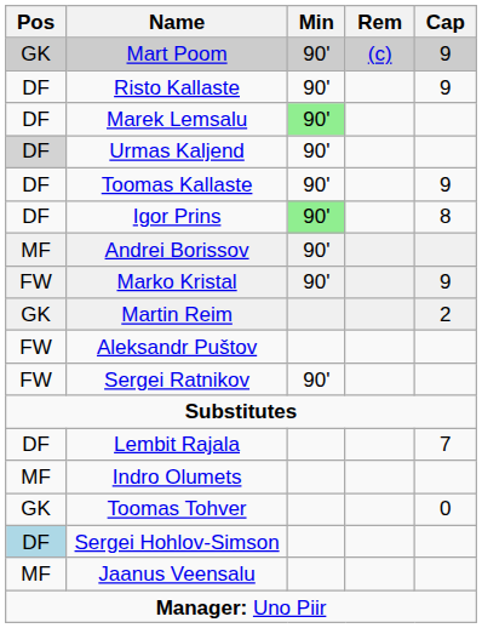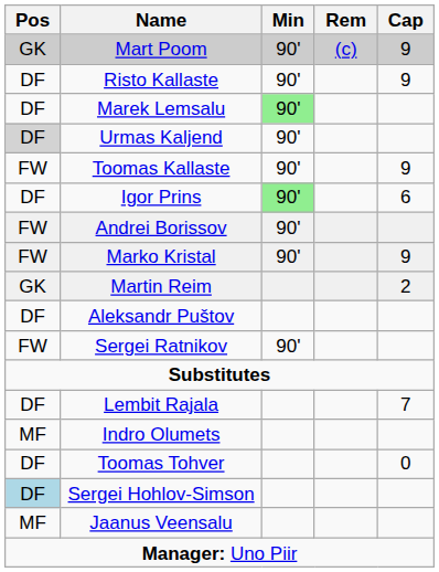 <table class="wikitable collapsible collapsed" align="center" style="font-size:85%; text-align:center;" width="50%">
 <tr>
 <th>Pos</th>
 <th width=140>Name</th>
 <th>Min</th>
 <th>Rem</th>
 <th>Cap</th>
 </tr>
 <tr bgcolor="cccccc">
 <td>GK</td>
 <td><a href='#'>Mart Poom</a></td>
 <td>90'</td>
 <td><a href='#'>(c)</a></td>
 <td>9</td>
 </tr>
 <tr>
 <td>DF</td>
 <td><a href='#'>Risto Kallaste</a></td>
 <td>90'</td>
 <td></td>
 <td>9</td>
 </tr>
 <tr>
 <td>DF</td>
 <td><a href='#'>Marek Lemsalu</a></td>
 <td style="background: lightgreen;">90'</td>
 <td></td>
 <td></td>
 </tr>
 <tr>
 <td style="background: lightgrey;">DF</td>
 <td><a href='#'>Urmas Kaljend</a></td>
 <td>90'</td>
 <td></td>
 <td></td>
 </tr>
 <tr>
-<td>DF</td>
+<td>FW</td>
 <td><a href='#'>Toomas Kallaste</a></td>
 <td>90'</td>
 <td></td>
 <td>9</td>
 </tr>
 <tr>
 <td>DF</td>
 <td><a href='#'>Igor Prins</a></td>
 <td style="background: lightgreen;">90'</td>
 <td></td>
-<td>8</td>
+<td>6</td>
 </tr>
 <tr bgcolor="#F0F0F0">
-<td>MF</td>
+<td>FW</td>
 <td><a href='#'>Andrei Borissov</a></td>
 <td>90'</td>
 <td></td>
 <td></td>
 </tr>
 <tr bgcolor="#F0F0F0">
 <td>FW</td>
 <td><a href='#'>Marko Kristal</a></td>
 <td>90'</td>
 <td></td>
 <td>9</td>
 </tr>
 <tr bgcolor="#F0F0F0">
 <td>GK</td>
 <td><a href='#'>Martin Reim</a></td>
 <td></td>
 <td></td>
 <td>2</td>
 </tr>
 <tr>
-<td>FW</td>
+<td>DF</td>
 <td><a href='#'>Aleksandr Puštov</a></td>
 <td></td>
 <td></td>
 <td></td>
 </tr>
 <tr>
 <td>FW</td>
 <td><a href='#'>Sergei Ratnikov</a></td>
 <td>90'</td>
 <td></td>
 <td></td>
 </tr>
 <tr>
 <td colspan=5 align=center><strong>Substitutes</strong></td>
 </tr>
 <tr>
 <td>DF</td>
 <td><a href='#'>Lembit Rajala</a></td>
 <td></td>
 <td></td>
 <td>7</td>
 </tr>
 <tr>
 <td>MF</td>
 <td><a href='#'>Indro Olumets</a></td>
 <td></td>
 <td></td>
 <td></td>
 </tr>
 <tr>
-<td>GK</td>
+<td>DF</td>
 <td><a href='#'>Toomas Tohver</a></td>
 <td></td>
 <td></td>
 <td>0</td>
 </tr>
 <tr>
 <td style="background: lightblue;">DF</td>
 <td><a href='#'>Sergei Hohlov-Simson</a></td>
 <td></td>
 <td></td>
 <td></td>
 </tr>
 <tr>
 <td>MF</td>
 <td><a href='#'>Jaanus Veensalu</a></td>
 <td></td>
 <td></td>
 <td></td>
 </tr>
 <tr>
 <td colspan=5 align=center><strong>Manager:</strong>  <a href='#'>Uno Piir</a></td>
 </tr>
 </table>
